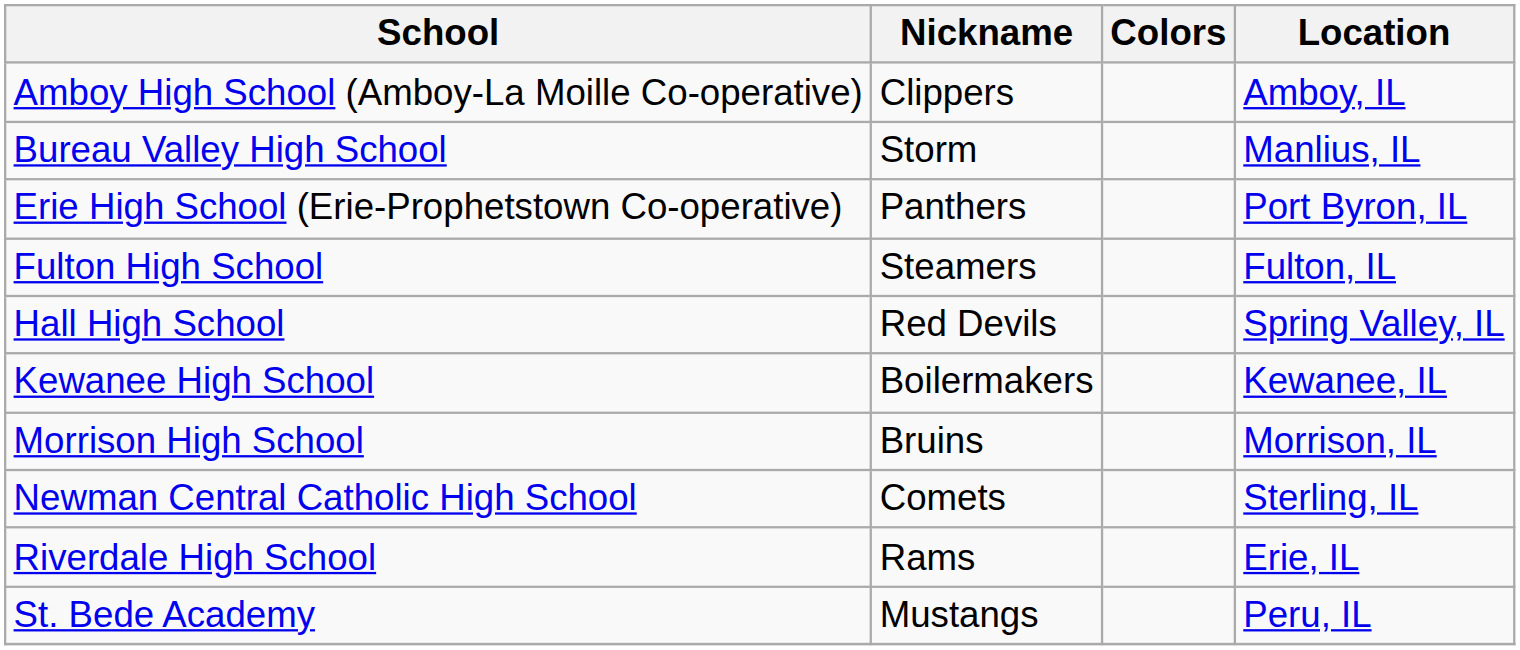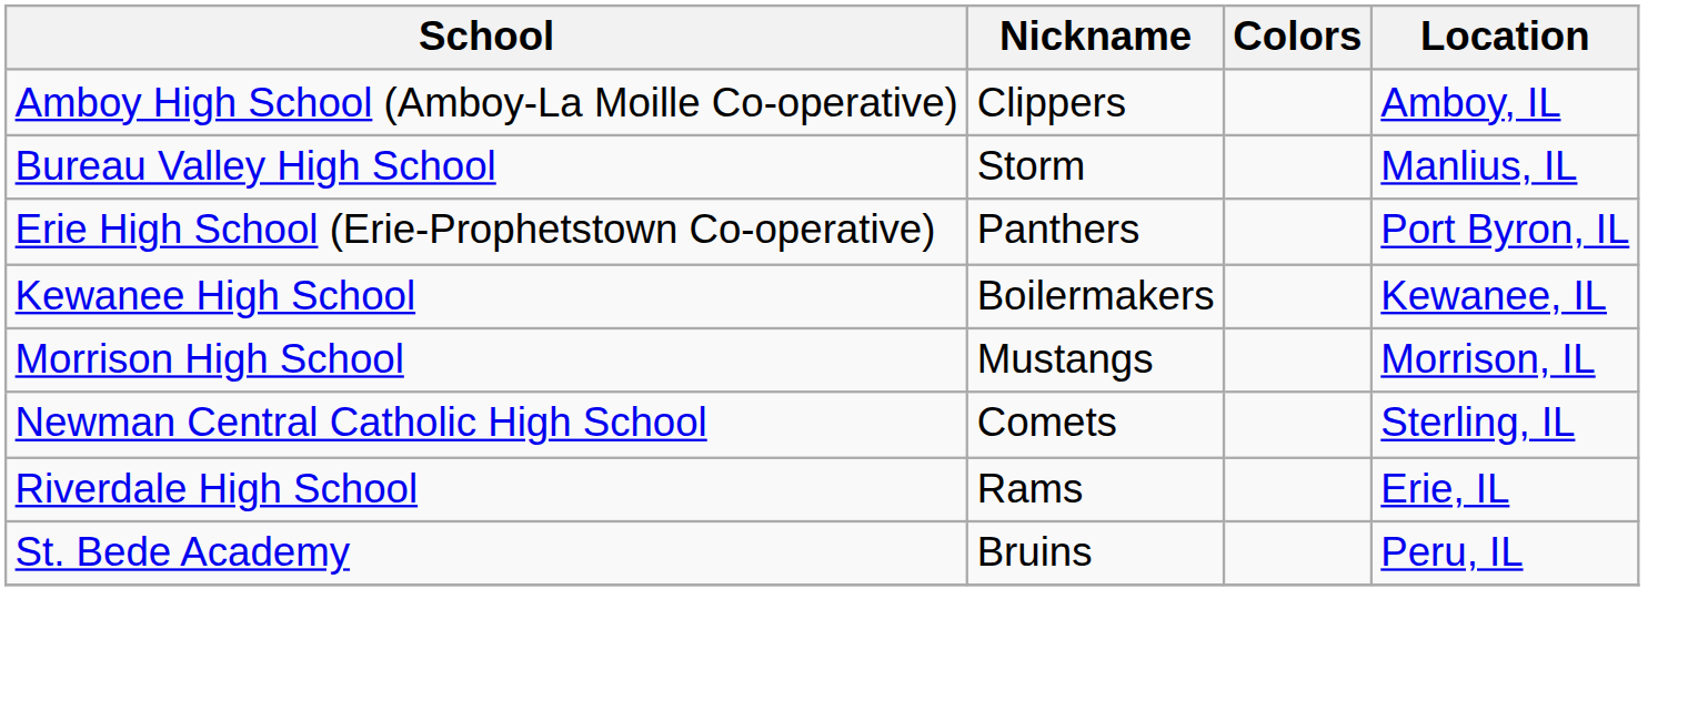 <table class="wikitable" border="1">
 <tr>
 <th>School</th>
 <th>Nickname</th>
 <th>Colors</th>
 <th>Location</th>
 </tr>
 <tr>
 <td><a href='#'>Amboy High School</a> (Amboy-La Moille Co-operative)</td>
 <td>Clippers</td>
 <td>  </td>
 <td><a href='#'>Amboy, IL</a></td>
 </tr>
 <tr>
 <td><a href='#'>Bureau Valley High School</a></td>
 <td>Storm</td>
 <td> </td>
 <td><a href='#'>Manlius, IL</a></td>
 </tr>
 <tr>
 <td><a href='#'>Erie High School</a> (Erie-Prophetstown Co-operative)</td>
 <td>Panthers</td>
 <td>  </td>
 <td><a href='#'>Port Byron, IL</a></td>
 </tr>
 <tr>
-<td><a href='#'>Fulton High School</a></td>
-<td>Steamers</td>
-<td> </td>
-<td><a href='#'>Fulton, IL</a></td>
-</tr>
-<tr>
-<td><a href='#'>Hall High School</a></td>
-<td>Red Devils</td>
-<td> </td>
-<td><a href='#'>Spring Valley, IL</a></td>
-</tr>
-<tr>
 <td><a href='#'>Kewanee High School</a></td>
 <td>Boilermakers</td>
 <td> </td>
 <td><a href='#'>Kewanee, IL</a></td>
 </tr>
 <tr>
 <td><a href='#'>Morrison High School</a></td>
-<td>Bruins</td>
+<td>Mustangs</td>
 <td> </td>
 <td><a href='#'>Morrison, IL</a></td>
 </tr>
 <tr>
 <td><a href='#'>Newman Central Catholic High School</a></td>
 <td>Comets</td>
 <td>  </td>
 <td><a href='#'>Sterling, IL</a></td>
 </tr>
 <tr>
 <td><a href='#'>Riverdale High School</a></td>
 <td>Rams</td>
 <td> </td>
 <td><a href='#'>Erie, IL</a></td>
 </tr>
 <tr>
 <td><a href='#'>St. Bede Academy</a></td>
-<td>Mustangs</td>
+<td>Bruins</td>
 <td> </td>
 <td><a href='#'>Peru, IL</a></td>
 </tr>
 <tr>
 </tr>
 </table>
